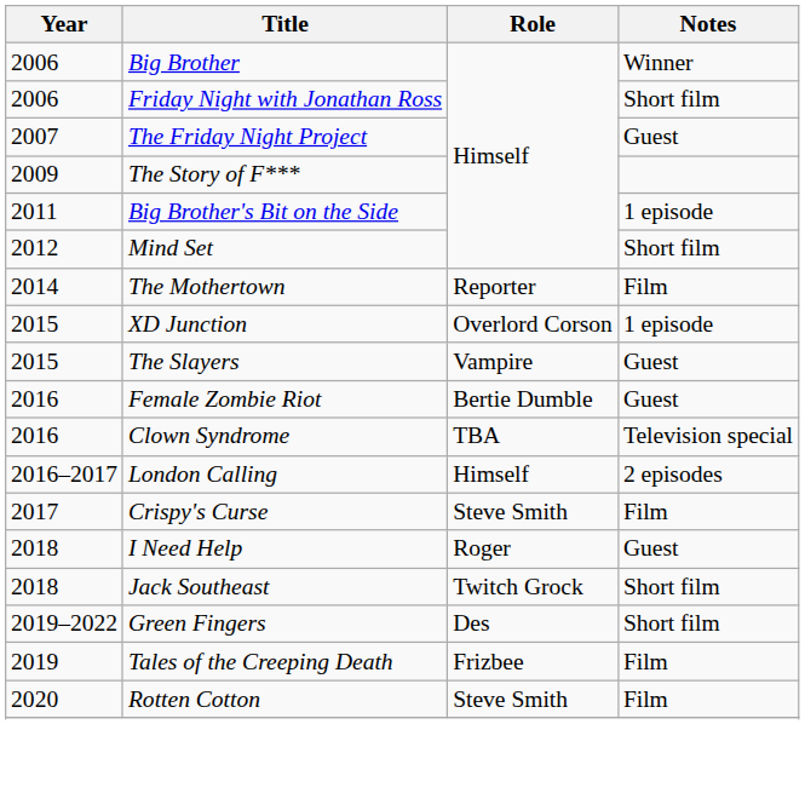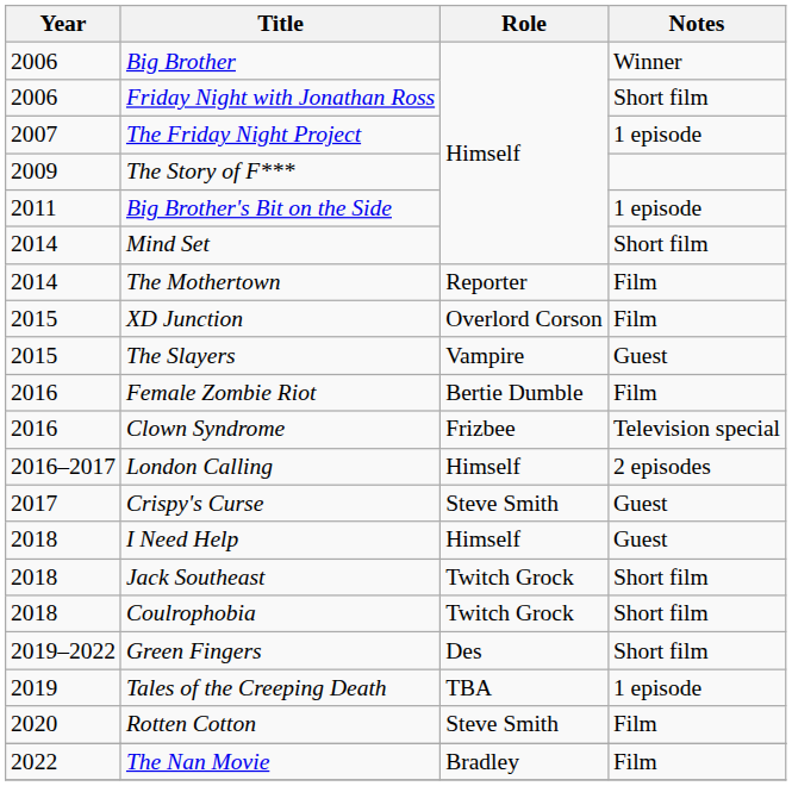 <table class="wikitable unsortable">
 <tr>
 <th>Year</th>
 <th>Title</th>
 <th>Role</th>
 <th>Notes</th>
 </tr>
 <tr>
 <td>2006</td>
 <td><em><a href='#'>Big Brother</a></em></td>
 <td rowspan="6">Himself</td>
 <td>Winner</td>
 </tr>
 <tr>
 <td>2006</td>
 <td><em><a href='#'>Friday Night with Jonathan Ross</a></em></td>
 <td>Short film</td>
 </tr>
 <tr>
 <td>2007</td>
 <td><em><a href='#'>The Friday Night Project</a></em></td>
-<td>Guest</td>
+<td>1 episode</td>
 </tr>
 <tr>
 <td>2009</td>
 <td><em>The Story of F***</em></td>
 <td></td>
 </tr>
 <tr>
 <td>2011</td>
 <td><em><a href='#'>Big Brother's Bit on the Side</a></em></td>
 <td>1 episode</td>
 </tr>
 <tr>
-<td>2012</td>
+<td>2014</td>
 <td><em>Mind Set</em></td>
 <td>Short film</td>
 </tr>
 <tr>
 <td>2014</td>
 <td><em>The Mothertown</em></td>
 <td>Reporter</td>
 <td>Film</td>
 </tr>
 <tr>
 <td>2015</td>
 <td><em>XD Junction</em></td>
 <td>Overlord Corson</td>
-<td>1 episode</td>
+<td>Film</td>
 </tr>
 <tr>
 <td>2015</td>
 <td><em>The Slayers</em></td>
 <td>Vampire</td>
 <td>Guest</td>
 </tr>
 <tr>
 <td>2016</td>
 <td><em>Female Zombie Riot</em></td>
 <td>Bertie Dumble</td>
-<td>Guest</td>
+<td>Film</td>
 </tr>
 <tr>
 <td>2016</td>
 <td><em>Clown Syndrome</em></td>
-<td>TBA</td>
+<td>Frizbee</td>
 <td>Television special</td>
 </tr>
 <tr>
 <td>2016–2017</td>
 <td><em>London Calling</em></td>
 <td>Himself</td>
 <td>2 episodes</td>
 </tr>
 <tr>
 <td>2017</td>
 <td><em>Crispy's Curse</em></td>
 <td>Steve Smith</td>
-<td>Film</td>
+<td>Guest</td>
 </tr>
 <tr>
 <td>2018</td>
 <td><em>I Need Help</em></td>
-<td>Roger</td>
+<td>Himself</td>
 <td>Guest</td>
 </tr>
 <tr>
 <td>2018</td>
 <td><em>Jack Southeast</em></td>
+<td>Twitch Grock</td>
+<td>Short film</td>
+</tr>
+<tr>
+<td>2018</td>
+<td><em>Coulrophobia</em></td>
 <td>Twitch Grock</td>
 <td>Short film</td>
 </tr>
 <tr>
 <td>2019–2022</td>
 <td><em>Green Fingers</em></td>
 <td>Des</td>
 <td>Short film</td>
 </tr>
 <tr>
 <td>2019</td>
 <td><em>Tales of the Creeping Death</em></td>
-<td>Frizbee</td>
-<td>Film</td>
+<td>TBA</td>
+<td>1 episode</td>
 </tr>
 <tr>
 <td>2020</td>
 <td><em>Rotten Cotton</em></td>
 <td>Steve Smith</td>
 <td>Film</td>
 </tr>
 <tr>
 </tr>
 <tr>
+<td>2022</td>
+<td><em><a href='#'>The Nan Movie</a></em></td>
+<td>Bradley</td>
+<td>Film</td>
+</tr>
+<tr>
 </tr>
 </table>
